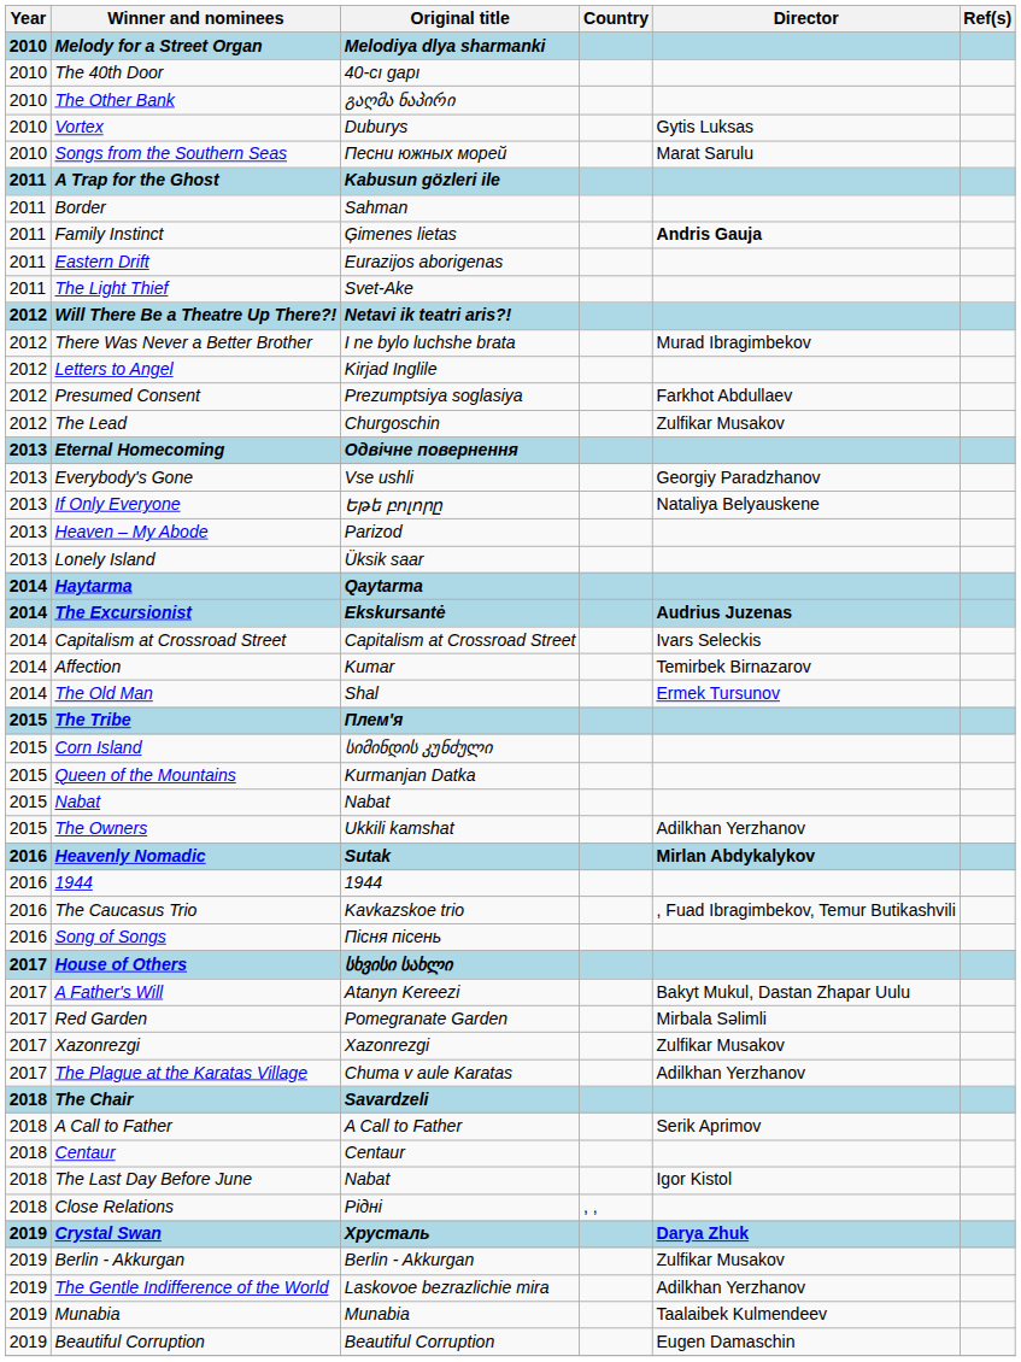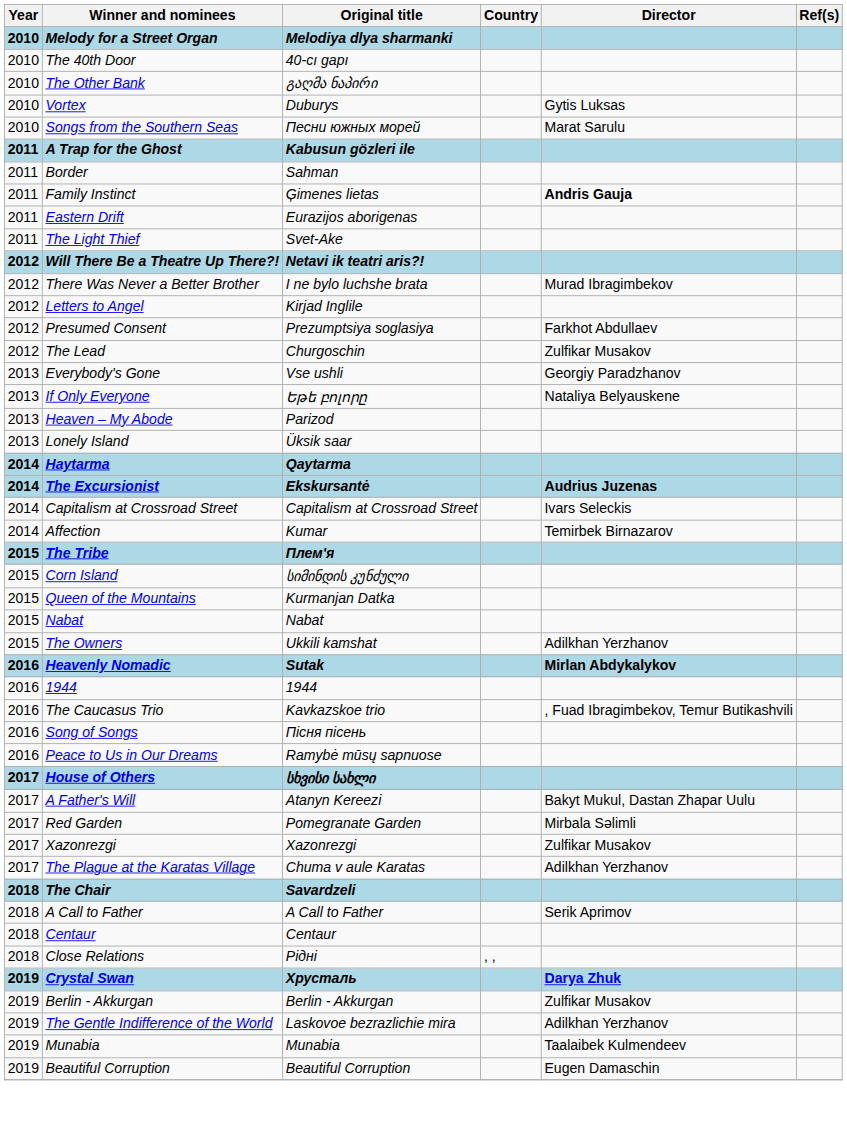 <table class="wikitable sortable">
 <tr>
 <th scope="col">Year</th>
 <th scope="col">Winner and nominees</th>
 <th scope="col">Original title</th>
 <th scope="col">Country</th>
 <th scope="col">Director</th>
 <th scope="col" class="unsortable">Ref(s)</th>
 </tr>
 <tr>
 <td style="background-color:lightblue"><strong>2010</strong></td>
 <td style="background-color:lightblue"><strong><em>Melody for a Street Organ</em></strong></td>
 <td style="background-color:lightblue"><strong><em>Melodiya dlya sharmanki</em></strong></td>
 <td style="background-color:lightblue"><strong></strong></td>
 <td style="background-color:lightblue"><strong></strong></td>
 <td style="background-color:lightblue"></td>
 </tr>
 <tr>
 <td>2010</td>
 <td><em>The 40th Door</em></td>
 <td><em>40-cı gapı</em></td>
 <td></td>
 <td></td>
 <td></td>
 </tr>
 <tr>
 <td>2010</td>
 <td><em><a href='#'>The Other Bank</a></em></td>
 <td><em>გაღმა ნაპირი</em></td>
 <td></td>
 <td></td>
 <td></td>
 </tr>
 <tr>
 <td>2010</td>
 <td><em><a href='#'>Vortex</a></em></td>
 <td><em>Duburys</em></td>
 <td></td>
 <td>Gytis Luksas</td>
 <td></td>
 </tr>
 <tr>
 <td>2010</td>
 <td><em><a href='#'>Songs from the Southern Seas</a></em></td>
 <td><em>Песни южных морей</em></td>
 <td></td>
 <td>Marat Sarulu</td>
 <td></td>
 </tr>
 <tr>
 <td style="background-color:lightblue"><strong>2011</strong></td>
 <td style="background-color:lightblue"><strong><em>A Trap for the Ghost</em></strong></td>
 <td style="background-color:lightblue"><strong><em>Kabusun gözleri ile</em></strong></td>
 <td style="background-color:lightblue"><strong></strong></td>
 <td style="background-color:lightblue"><strong></strong></td>
 <td style="background-color:lightblue"></td>
 </tr>
 <tr>
 <td>2011</td>
 <td><em>Border</em></td>
 <td><em>Sahman</em></td>
 <td></td>
 <td></td>
 <td></td>
 </tr>
 <tr>
 <td>2011</td>
 <td><em>Family Instinct</em></td>
 <td><em>Ģimenes lietas</em></td>
 <td></td>
 <td><strong>Andris Gauja</strong></td>
 <td></td>
 </tr>
 <tr>
 <td>2011</td>
 <td><em><a href='#'>Eastern Drift</a></em></td>
 <td><em>Eurazijos aborigenas</em></td>
 <td></td>
 <td></td>
 <td></td>
 </tr>
 <tr>
 <td>2011</td>
 <td><em><a href='#'>The Light Thief</a></em></td>
 <td><em>Svet-Ake</em></td>
 <td></td>
 <td></td>
 <td></td>
 </tr>
 <tr>
 <td style="background-color:lightblue"><strong>2012</strong></td>
 <td style="background-color:lightblue"><strong><em>Will There Be a Theatre Up There?!</em></strong></td>
 <td style="background-color:lightblue"><strong><em>Netavi ik teatri aris?!</em></strong></td>
 <td style="background-color:lightblue"><strong></strong></td>
 <td style="background-color:lightblue"><strong></strong></td>
 <td style="background-color:lightblue"></td>
 </tr>
 <tr>
 <td>2012</td>
 <td><em>There Was Never a Better Brother</em></td>
 <td><em>I ne bylo luchshe brata</em></td>
 <td></td>
 <td>Murad Ibragimbekov</td>
 <td></td>
 </tr>
 <tr>
 <td>2012</td>
 <td><em><a href='#'>Letters to Angel</a></em></td>
 <td><em>Kirjad Inglile</em></td>
 <td></td>
 <td></td>
 <td></td>
 </tr>
 <tr>
 <td>2012</td>
 <td><em>Presumed Consent</em></td>
 <td><em>Prezumptsiya soglasiya</em></td>
 <td></td>
 <td>Farkhot Abdullaev</td>
 <td></td>
 </tr>
 <tr>
 <td>2012</td>
 <td><em>The Lead</em></td>
 <td><em>Churgoschin</em></td>
 <td></td>
 <td>Zulfikar Musakov</td>
 <td></td>
 </tr>
 <tr>
-<td style="background-color:lightblue"><strong>2013</strong></td>
-<td style="background-color:lightblue"><strong><em>Eternal Homecoming</em></strong></td>
-<td style="background-color:lightblue"><strong><em>Одвiчне повернення</em></strong></td>
-<td style="background-color:lightblue"><strong></strong></td>
-<td style="background-color:lightblue"><strong></strong></td>
-<td style="background-color:lightblue"></td>
-</tr>
-<tr>
 <td>2013</td>
 <td><em>Everybody's Gone</em></td>
 <td><em>Vse ushli</em></td>
 <td></td>
 <td>Georgiy Paradzhanov</td>
 <td></td>
 </tr>
 <tr>
 <td>2013</td>
 <td><em><a href='#'>If Only Everyone</a></em></td>
 <td><em>Եթե բոլորը</em></td>
 <td></td>
 <td>Nataliya Belyauskene</td>
 <td></td>
 </tr>
 <tr>
 <td>2013</td>
 <td><em><a href='#'>Heaven – My Abode</a></em></td>
 <td><em>Parizod</em></td>
 <td></td>
 <td></td>
 <td></td>
 </tr>
 <tr>
 <td>2013</td>
 <td><em>Lonely Island</em></td>
 <td><em>Üksik saar</em></td>
 <td></td>
 <td></td>
 <td></td>
 </tr>
 <tr>
 <td style="background-color:lightblue"><strong>2014</strong></td>
 <td style="background-color:lightblue"><strong><em><a href='#'>Haytarma</a></em></strong></td>
 <td style="background-color:lightblue"><strong><em>Qaytarma</em></strong></td>
 <td style="background-color:lightblue"><strong></strong></td>
 <td style="background-color:lightblue"><strong></strong></td>
 <td style="background-color:lightblue"></td>
 </tr>
 <tr>
 <td style="background-color:lightblue"><strong>2014</strong></td>
 <td style="background-color:lightblue"><strong><em><a href='#'>The Excursionist</a></em></strong></td>
 <td style="background-color:lightblue"><strong><em>Ekskursantė</em></strong></td>
 <td style="background-color:lightblue"></td>
 <td style="background-color:lightblue"><strong>Audrius Juzenas</strong></td>
 <td style="background-color:lightblue"></td>
 </tr>
 <tr>
 <td>2014</td>
 <td><em>Capitalism at Crossroad Street</em></td>
 <td><em>Capitalism at Crossroad Street</em></td>
 <td></td>
 <td>Ivars Seleckis</td>
 <td></td>
 </tr>
 <tr>
 <td>2014</td>
 <td><em>Affection</em></td>
 <td><em>Kumar</em></td>
 <td></td>
 <td>Temirbek Birnazarov</td>
-<td></td>
-</tr>
-<tr>
-<td>2014</td>
-<td><em><a href='#'>The Old Man</a></em></td>
-<td><em>Shal</em></td>
-<td></td>
-<td><a href='#'>Ermek Tursunov</a></td>
 <td></td>
 </tr>
 <tr>
 <td style="background-color:lightblue"><strong>2015</strong></td>
 <td style="background-color:lightblue"><strong><em><a href='#'>The Tribe</a></em></strong></td>
 <td style="background-color:lightblue"><strong><em>Плем'я</em></strong></td>
 <td style="background-color:lightblue"><strong></strong></td>
 <td style="background-color:lightblue"><strong></strong></td>
 <td style="background-color:lightblue"></td>
 </tr>
 <tr>
 <td>2015</td>
 <td><em><a href='#'>Corn Island</a></em></td>
 <td><em>სიმინდის კუნძული</em></td>
 <td></td>
 <td></td>
 <td></td>
 </tr>
 <tr>
 <td>2015</td>
 <td><em><a href='#'>Queen of the Mountains</a></em></td>
 <td><em>Kurmanjan Datka</em></td>
 <td></td>
 <td></td>
 <td></td>
 </tr>
 <tr>
 <td>2015</td>
 <td><em><a href='#'>Nabat</a></em></td>
 <td><em>Nabat</em></td>
 <td></td>
 <td></td>
 <td></td>
 </tr>
 <tr>
 <td>2015</td>
 <td><em><a href='#'>The Owners</a></em></td>
 <td><em>Ukkili kamshat</em></td>
 <td></td>
 <td>Adilkhan Yerzhanov</td>
 <td></td>
 </tr>
 <tr>
 <td style="background-color:lightblue"><strong>2016</strong></td>
 <td style="background-color:lightblue"><strong><em><a href='#'>Heavenly Nomadic</a></em></strong></td>
 <td style="background-color:lightblue"><strong><em>Sutak</em></strong></td>
 <td style="background-color:lightblue"><strong></strong></td>
 <td style="background-color:lightblue"><strong>Mirlan Abdykalykov</strong></td>
 <td style="background-color:lightblue"></td>
 </tr>
 <tr>
 <td>2016</td>
 <td><em><a href='#'>1944</a></em></td>
 <td><em>1944</em></td>
 <td></td>
 <td></td>
 <td></td>
 </tr>
 <tr>
 <td>2016</td>
 <td><em>The Caucasus Trio</em></td>
 <td><em>Kavkazskoe trio</em></td>
 <td></td>
 <td>, Fuad Ibragimbekov, Temur Butikashvili</td>
 <td></td>
 </tr>
 <tr>
 <td>2016</td>
 <td><em><a href='#'>Song of Songs</a></em></td>
 <td><em>Пісня пісень</em></td>
 <td></td>
 <td></td>
 <td></td>
 </tr>
 <tr>
+<td>2016</td>
+<td><em><a href='#'>Peace to Us in Our Dreams</a></em></td>
+<td><em>Ramybė mūsų sapnuose</em></td>
+<td></td>
+<td></td>
+<td></td>
+</tr>
+<tr>
 <td style="background-color:lightblue"><strong>2017</strong></td>
 <td style="background-color:lightblue"><strong><em><a href='#'>House of Others</a></em></strong></td>
 <td style="background-color:lightblue"><strong><em>სხვისი სახლი</em></strong></td>
 <td style="background-color:lightblue"><strong></strong></td>
 <td style="background-color:lightblue"><strong></strong></td>
 <td style="background-color:lightblue"></td>
 </tr>
 <tr>
 <td>2017</td>
 <td><em><a href='#'>A Father's Will</a></em></td>
 <td><em>Atanyn Kereezi</em></td>
 <td></td>
 <td>Bakyt Mukul, Dastan Zhapar Uulu</td>
 <td></td>
 </tr>
 <tr>
 <td>2017</td>
 <td><em>Red Garden</em></td>
 <td><em>Pomegranate Garden</em></td>
 <td></td>
 <td>Mirbala Səlimli</td>
 <td></td>
 </tr>
 <tr>
 <td>2017</td>
 <td><em>Xazonrezgi</em></td>
 <td><em>Xazonrezgi</em></td>
 <td></td>
 <td>Zulfikar Musakov</td>
 <td></td>
 </tr>
 <tr>
 <td>2017</td>
 <td><em><a href='#'>The Plague at the Karatas Village</a></em></td>
 <td><em>Chuma v aule Karatas</em></td>
 <td></td>
 <td>Adilkhan Yerzhanov</td>
 <td></td>
 </tr>
 <tr>
 <td style="background-color:lightblue"><strong>2018</strong></td>
 <td style="background-color:lightblue"><strong><em>The Chair</em></strong></td>
 <td style="background-color:lightblue"><strong><em>Savardzeli</em></strong></td>
 <td style="background-color:lightblue"><strong></strong></td>
 <td style="background-color:lightblue"><strong></strong></td>
 <td style="background-color:lightblue"></td>
 </tr>
 <tr>
 <td>2018</td>
 <td><em>A Call to Father</em></td>
 <td><em>A Call to Father</em></td>
 <td></td>
 <td>Serik Aprimov</td>
 <td></td>
 </tr>
 <tr>
 <td>2018</td>
 <td><em><a href='#'>Centaur</a></em></td>
 <td><em>Centaur</em></td>
 <td></td>
 <td></td>
 <td></td>
 </tr>
 <tr>
 <td>2018</td>
-<td><em>The Last Day Before June</em></td>
-<td><em>Nabat</em></td>
-<td></td>
-<td>Igor Kistol</td>
-<td></td>
-</tr>
-<tr>
-<td>2018</td>
 <td><em>Close Relations</em></td>
 <td><em>Рідні</em></td>
 <td>, , </td>
 <td></td>
 <td></td>
 </tr>
 <tr>
 <td style="background-color:lightblue"><strong>2019</strong></td>
 <td style="background-color:lightblue"><strong><em><a href='#'>Crystal Swan</a></em></strong></td>
 <td style="background-color:lightblue"><strong><em>Хрусталь</em></strong></td>
 <td style="background-color:lightblue"><strong></strong></td>
 <td style="background-color:lightblue"><strong><a href='#'>Darya Zhuk</a></strong></td>
 <td style="background-color:lightblue"></td>
 </tr>
 <tr>
 <td>2019</td>
 <td><em>Berlin - Akkurgan</em></td>
 <td><em>Berlin - Akkurgan</em></td>
 <td></td>
 <td>Zulfikar Musakov</td>
 <td></td>
 </tr>
 <tr>
 <td>2019</td>
 <td><em><a href='#'>The Gentle Indifference of the World</a></em></td>
 <td><em>Laskovoe bezrazlichie mira</em></td>
 <td></td>
 <td>Adilkhan Yerzhanov</td>
 <td></td>
 </tr>
 <tr>
 <td>2019</td>
 <td><em>Munabia</em></td>
 <td><em>Munabia</em></td>
 <td></td>
 <td>Taalaibek Kulmendeev</td>
 <td></td>
 </tr>
 <tr>
 <td>2019</td>
 <td><em>Beautiful Corruption</em></td>
 <td><em>Beautiful Corruption</em></td>
 <td></td>
 <td>Eugen Damaschin</td>
 <td></td>
 </tr>
 <tr>
 </tr>
 </table>
